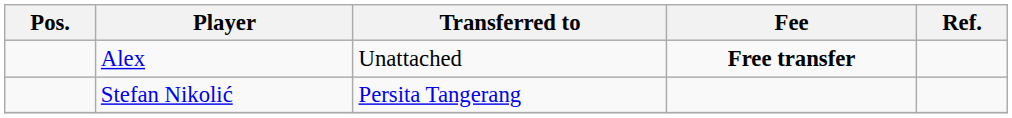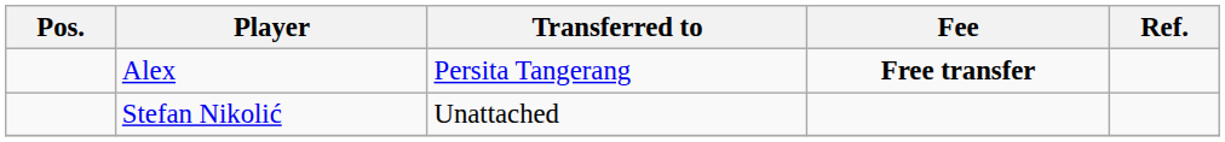 <table class="wikitable"  style="text-align:center; font-size:100%; width:80%;">
 <tr>
 <th>Pos.</th>
 <th>Player</th>
 <th>Transferred to</th>
 <th>Fee</th>
 <th>Ref.</th>
 </tr>
 <tr>
 <td></td>
 <td align=left> <a href='#'>Alex</a></td>
-<td align=left>Unattached</td>
+<td align=left> <a href='#'>Persita Tangerang</a></td>
 <td><strong>Free transfer</strong></td>
 <td></td>
 </tr>
 <tr>
 <td></td>
 <td align=left> <a href='#'>Stefan Nikolić</a></td>
-<td align=left> <a href='#'>Persita Tangerang</a></td>
+<td align=left>Unattached</td>
 <td></td>
 <td></td>
 </tr>
 <tr>
 </tr>
 </table>
